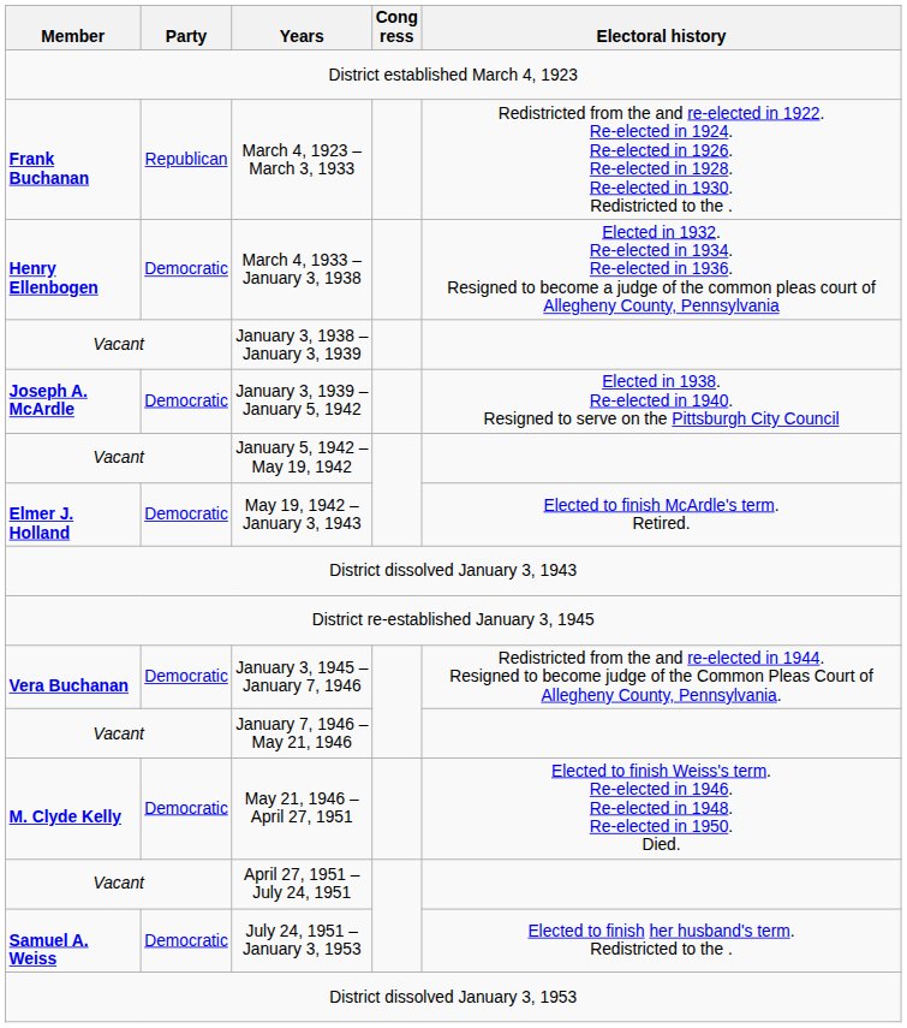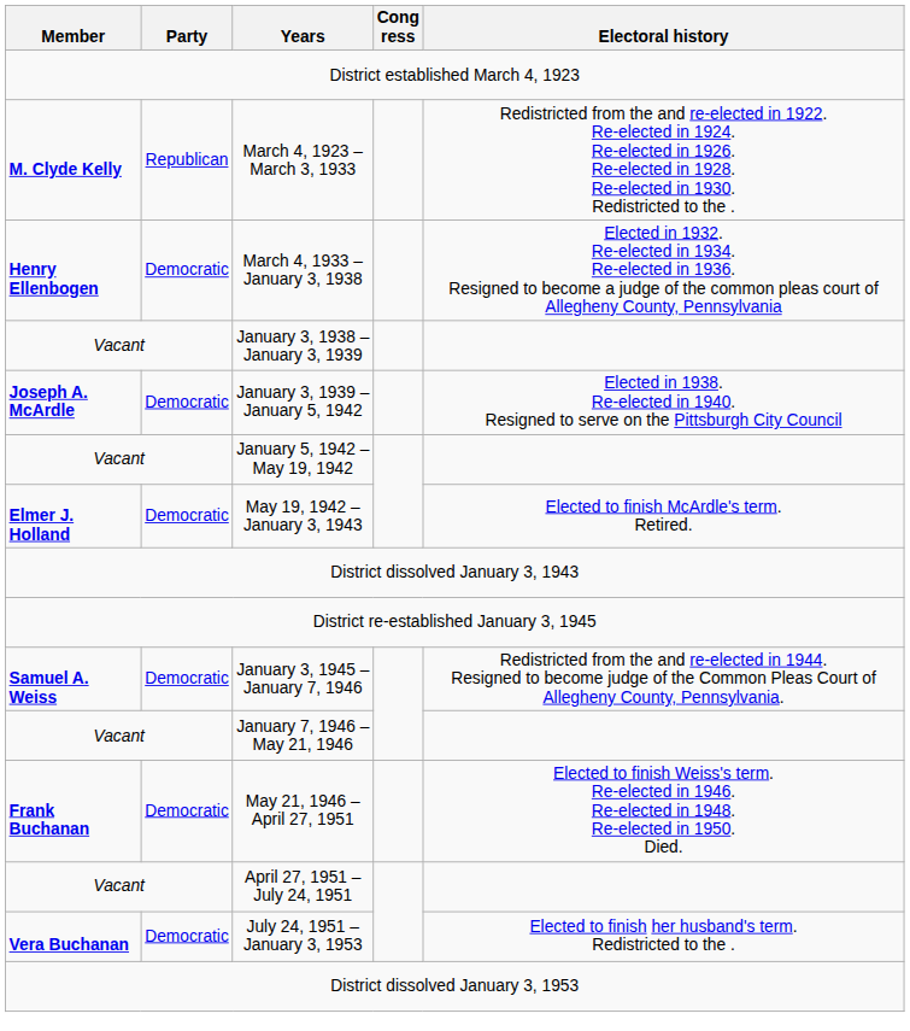 <table class=wikitable style="text-align:center">
 <tr valign=bottom>
 <th>Member</th>
 <th>Party</th>
 <th>Years</th>
 <th>Cong<br>ress</th>
 <th>Electoral history</th>
 </tr>
 <tr style="height:3em">
 <td colspan=5>District established March 4, 1923</td>
 </tr>
 <tr style="height:3em">
-<td align=left><br><strong><a href='#'>Frank Buchanan</a></strong><br></td>
+<td align=left><br><strong><a href='#'>M. Clyde Kelly</a></strong><br></td>
 <td><a href='#'>Republican</a></td>
 <td nowrap>March 4, 1923 –<br>March 3, 1933</td>
 <td></td>
 <td>Redistricted from the  and <a href='#'>re-elected in 1922</a>.<br><a href='#'>Re-elected in 1924</a>.<br><a href='#'>Re-elected in 1926</a>.<br><a href='#'>Re-elected in 1928</a>.<br><a href='#'>Re-elected in 1930</a>.<br>Redistricted to the .</td>
 </tr>
 <tr style="height:3em">
 <td align=left><br><strong><a href='#'>Henry Ellenbogen</a></strong><br></td>
 <td><a href='#'>Democratic</a></td>
 <td nowrap>March 4, 1933 –<br>January 3, 1938</td>
 <td></td>
 <td><a href='#'>Elected in 1932</a>.<br><a href='#'>Re-elected in 1934</a>.<br><a href='#'>Re-elected in 1936</a>.<br>Resigned to become a judge of the common pleas court of <a href='#'>Allegheny County, Pennsylvania</a></td>
 </tr>
 <tr style="height:3em">
 <td colspan=2><em>Vacant</em></td>
 <td nowrap>January 3, 1938 –<br>January 3, 1939</td>
 <td></td>
 <td></td>
 </tr>
 <tr style="height:3em">
 <td align=left><strong><a href='#'>Joseph A. McArdle</a></strong><br></td>
 <td><a href='#'>Democratic</a></td>
 <td nowrap>January 3, 1939 –<br>January 5, 1942</td>
 <td></td>
 <td><a href='#'>Elected in 1938</a>.<br><a href='#'>Re-elected in 1940</a>.<br>Resigned to serve on the <a href='#'>Pittsburgh City Council</a></td>
 </tr>
 <tr style="height:3em">
 <td colspan=2><em>Vacant</em></td>
 <td nowrap>January 5, 1942 –<br>May 19, 1942</td>
 <td rowspan=2></td>
 <td></td>
 </tr>
 <tr style="height:3em">
 <td align=left><br><strong><a href='#'>Elmer J. Holland</a></strong><br></td>
 <td><a href='#'>Democratic</a></td>
 <td nowrap>May 19, 1942 –<br>January 3, 1943</td>
 <td><a href='#'>Elected to finish McArdle's term</a>.<br>Retired.</td>
 </tr>
 <tr style="height:3em">
 <td colspan=5>District dissolved January 3, 1943</td>
 </tr>
 <tr style="height:3em">
 <td colspan=5>District re-established January 3, 1945</td>
 </tr>
 <tr style="height:3em">
-<td align=left><br><strong><a href='#'>Vera Buchanan</a></strong><br></td>
+<td align=left><br><strong><a href='#'>Samuel A. Weiss</a></strong><br></td>
 <td><a href='#'>Democratic</a></td>
 <td nowrap>January 3, 1945 –<br>January 7, 1946</td>
 <td rowspan=2></td>
 <td>Redistricted from the  and <a href='#'>re-elected in 1944</a>.<br>Resigned to become judge of the Common Pleas Court of <a href='#'>Allegheny County, Pennsylvania</a>.</td>
 </tr>
 <tr style="height:3em">
 <td colspan=2><em>Vacant</em></td>
 <td nowrap>January 7, 1946 –<br>May 21, 1946</td>
 <td></td>
 </tr>
 <tr style="height:3em">
-<td align=left><br><strong><a href='#'>M. Clyde Kelly</a></strong><br></td>
+<td align=left><br><strong><a href='#'>Frank Buchanan</a></strong><br></td>
 <td><a href='#'>Democratic</a></td>
 <td nowrap>May 21, 1946 –<br>April 27, 1951</td>
 <td></td>
 <td><a href='#'>Elected to finish Weiss's term</a>.<br><a href='#'>Re-elected in 1946</a>.<br><a href='#'>Re-elected in 1948</a>.<br><a href='#'>Re-elected in 1950</a>.<br>Died.</td>
 </tr>
 <tr style="height:3em">
 <td colspan=2><em>Vacant</em></td>
 <td nowrap>April 27, 1951 –<br>July 24, 1951</td>
 <td rowspan=2></td>
 <td></td>
 </tr>
 <tr style="height:3em">
-<td align=left><br><strong><a href='#'>Samuel A. Weiss</a></strong><br></td>
+<td align=left><br><strong><a href='#'>Vera Buchanan</a></strong><br></td>
 <td><a href='#'>Democratic</a></td>
 <td nowrap>July 24, 1951 –<br>January 3, 1953</td>
 <td><a href='#'>Elected to finish</a> <a href='#'>her husband's term</a>.<br>Redistricted to the .</td>
 </tr>
 <tr style="height:3em">
 <td colspan=5>District dissolved January 3, 1953</td>
 </tr>
 </table>
